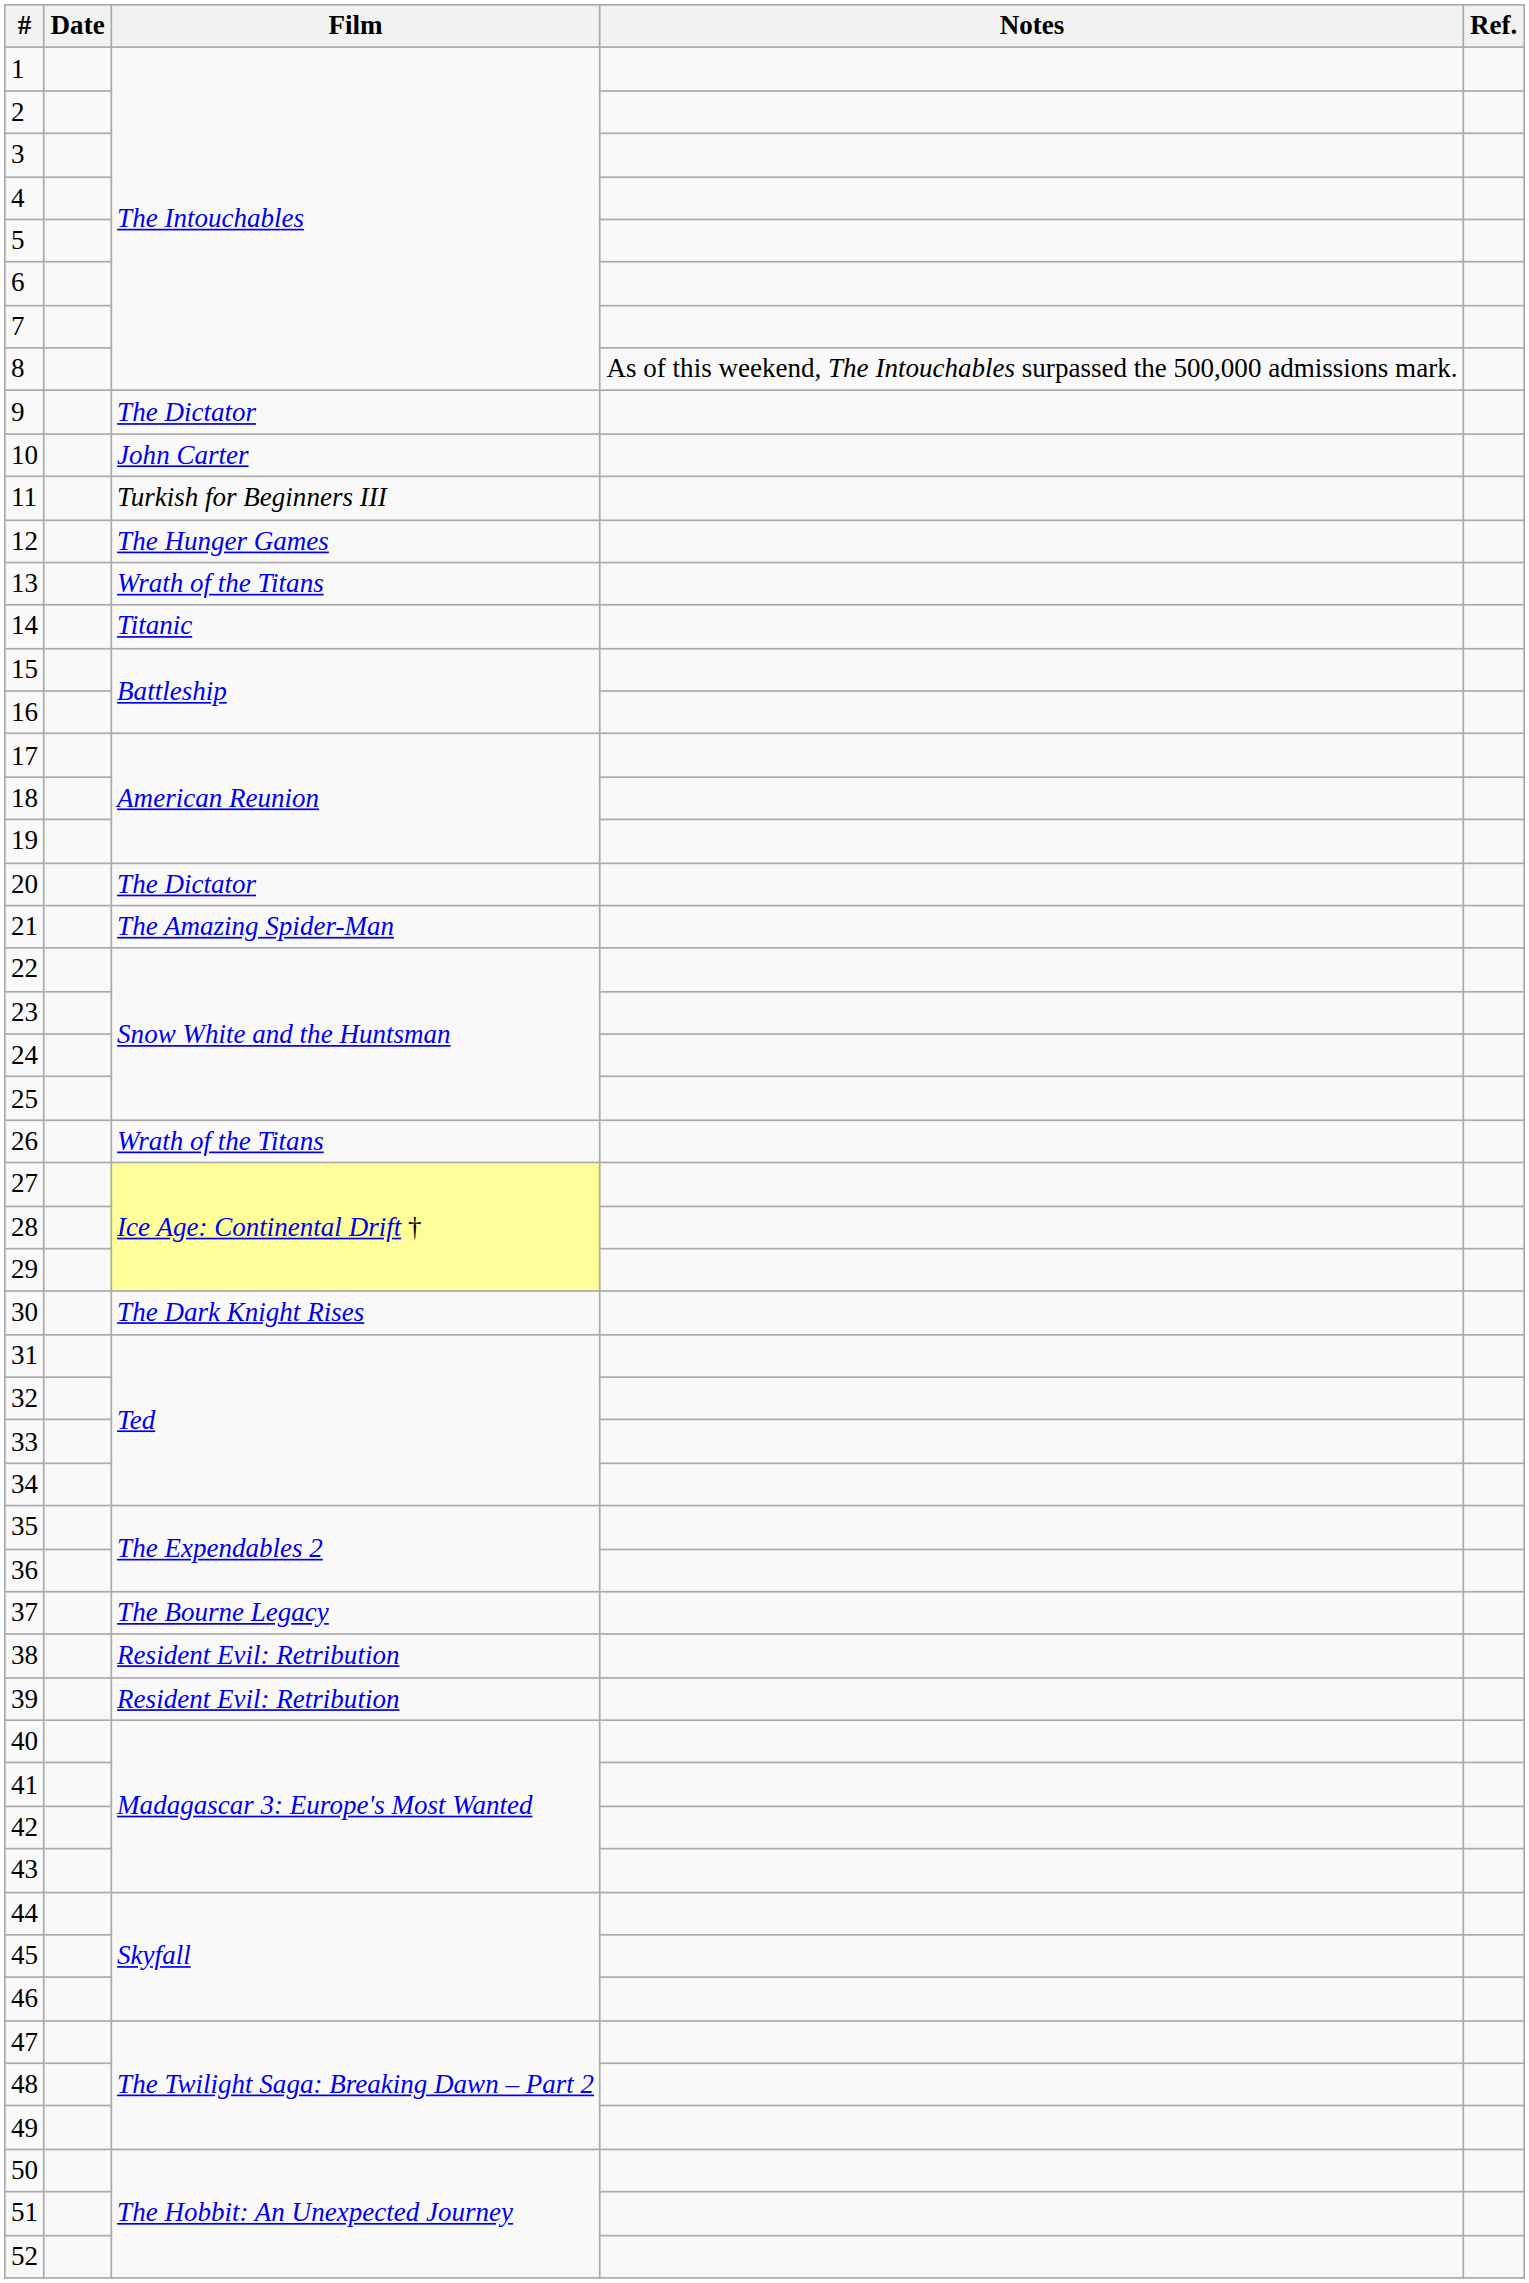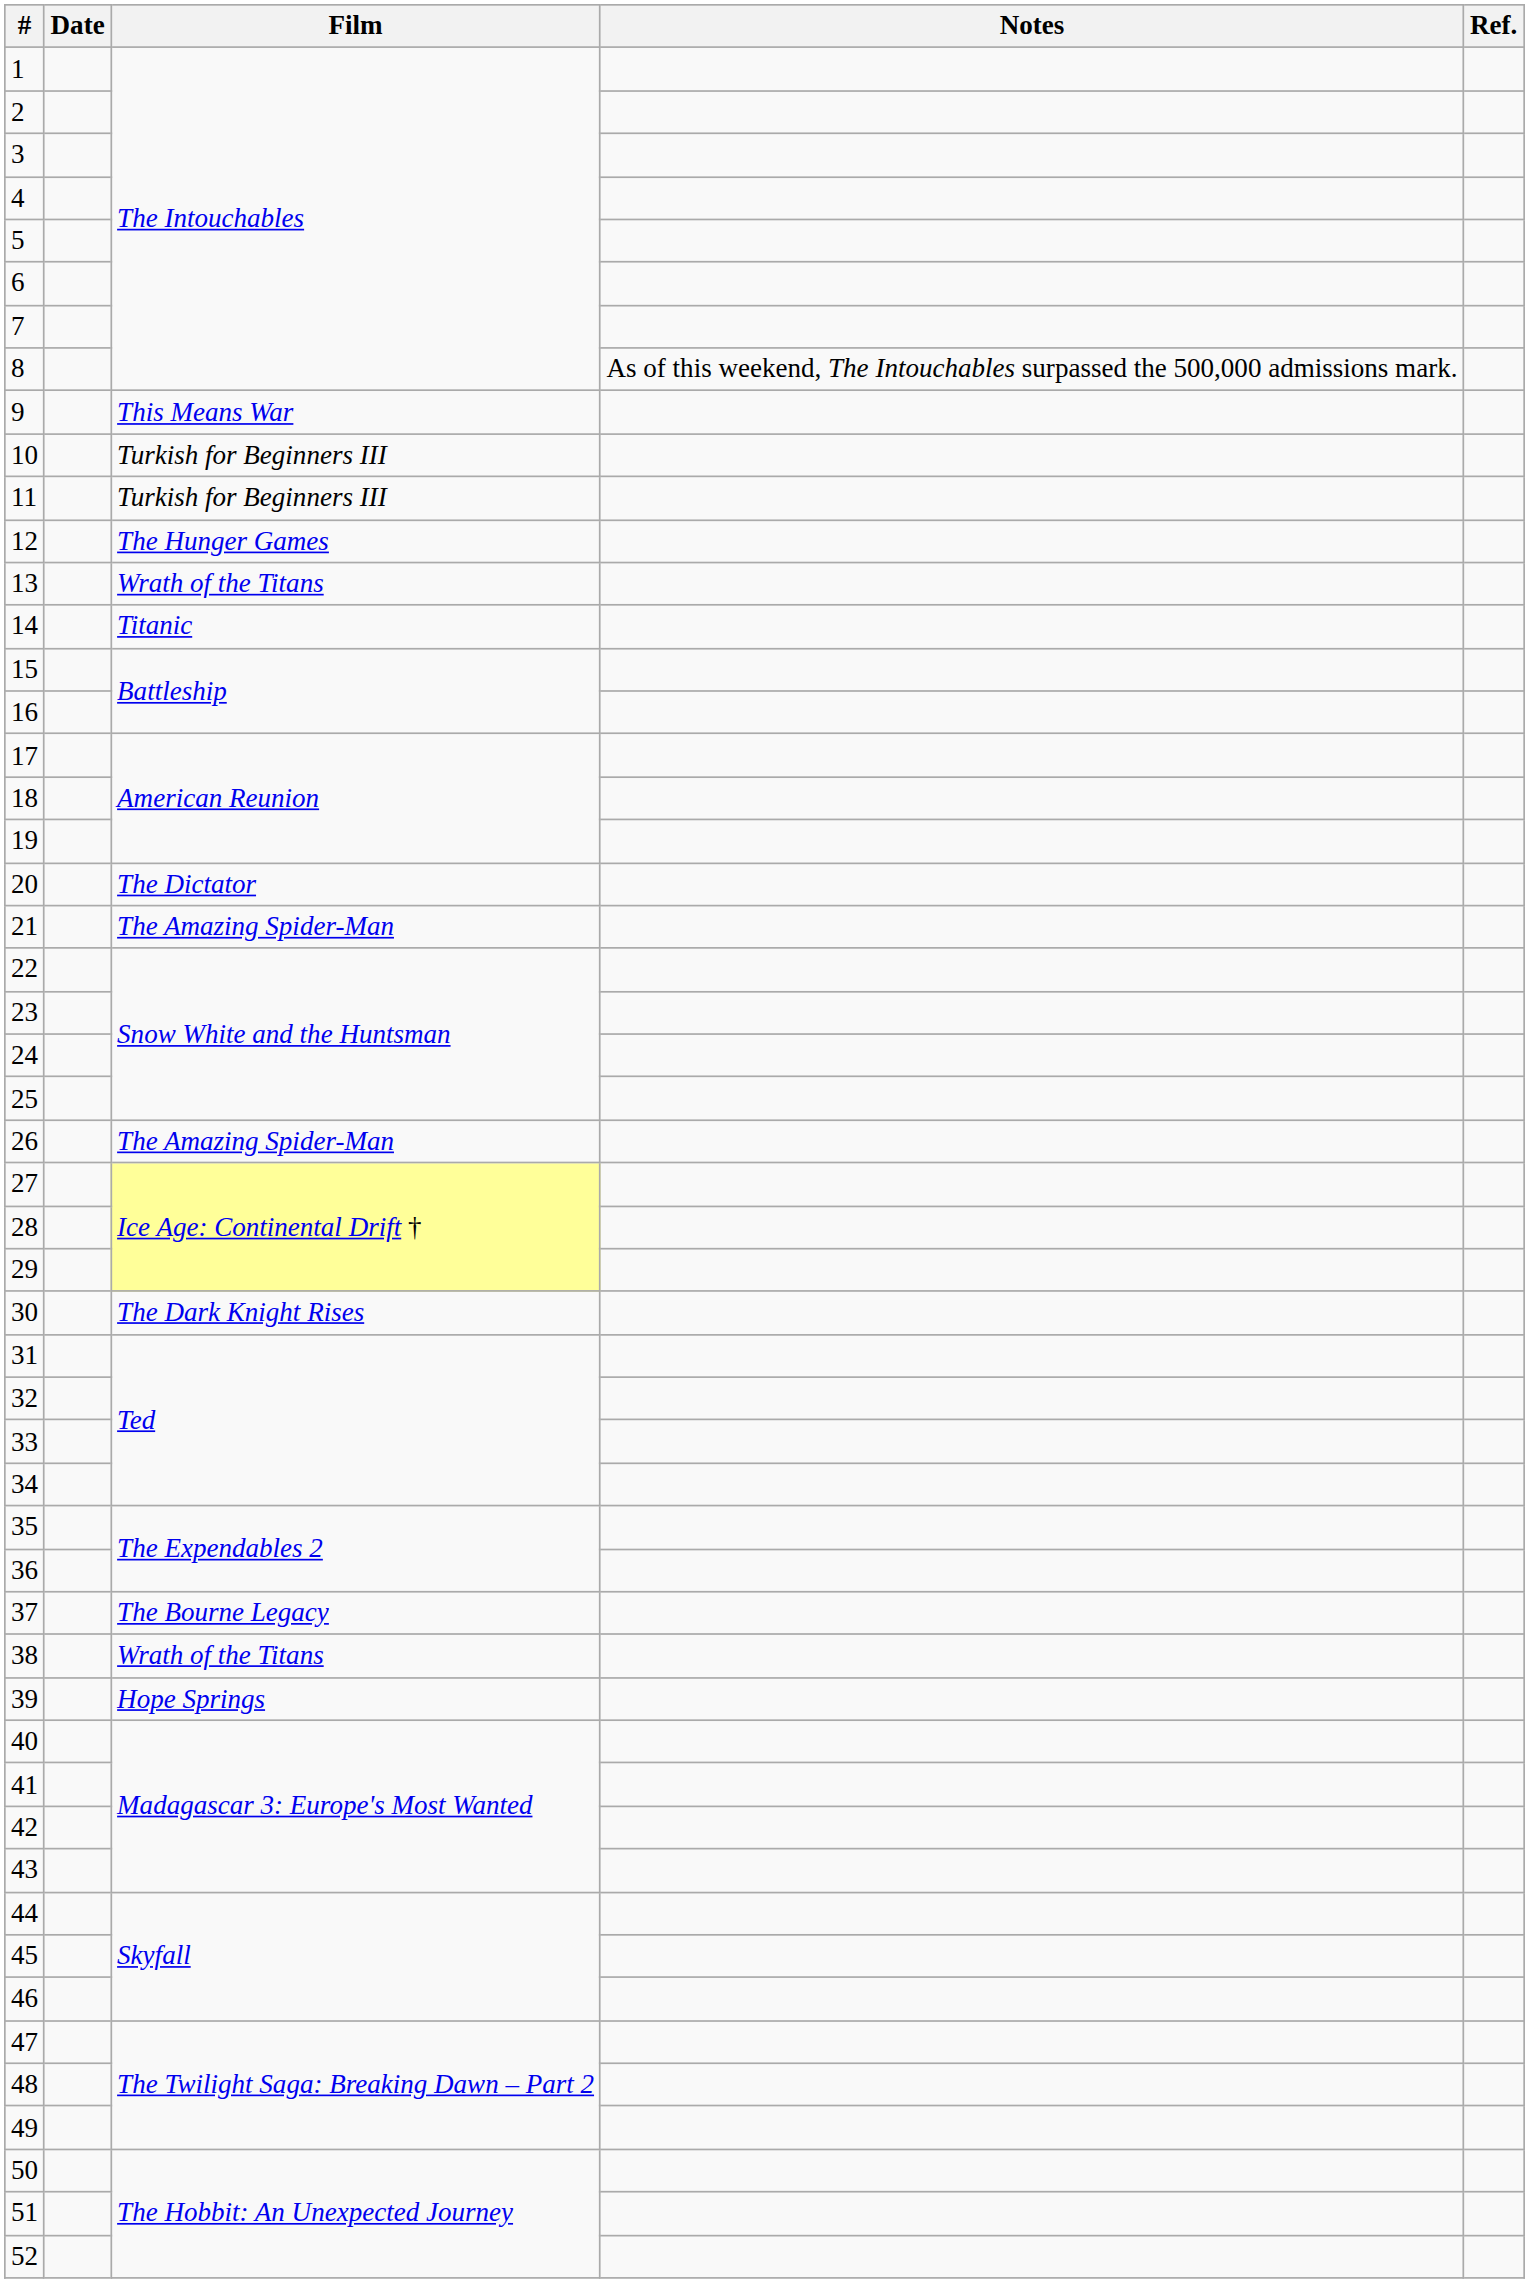 <table class="wikitable sortable">
 <tr>
 <th>#</th>
 <th>Date</th>
 <th>Film</th>
 <th>Notes</th>
 <th>Ref.</th>
 </tr>
 <tr>
 <td>1</td>
 <td></td>
 <td rowspan="8"><em><a href='#'>The Intouchables</a></em></td>
 <td></td>
 <td></td>
 </tr>
 <tr>
 <td>2</td>
 <td></td>
 <td></td>
 <td></td>
 </tr>
 <tr>
 <td>3</td>
 <td></td>
 <td></td>
 <td></td>
 </tr>
 <tr>
 <td>4</td>
 <td></td>
 <td></td>
 <td></td>
 </tr>
 <tr>
 <td>5</td>
 <td></td>
 <td></td>
 <td></td>
 </tr>
 <tr>
 <td>6</td>
 <td></td>
 <td></td>
 <td></td>
 </tr>
 <tr>
 <td>7</td>
 <td></td>
 <td></td>
 <td></td>
 </tr>
 <tr>
 <td>8</td>
 <td></td>
 <td>As of this weekend, <em>The Intouchables</em> surpassed the 500,000 admissions mark.</td>
 <td></td>
 </tr>
 <tr>
 <td>9</td>
 <td></td>
-<td rowspan="1"><em><a href='#'>The Dictator</a></em></td>
+<td rowspan="1"><em><a href='#'>This Means War</a></em></td>
 <td></td>
 <td></td>
 </tr>
 <tr>
 <td>10</td>
 <td></td>
-<td rowspan="1"><em><a href='#'>John Carter</a></em></td>
+<td rowspan="1"><em>Turkish for Beginners III</em></td>
 <td></td>
 <td></td>
 </tr>
 <tr>
 <td>11</td>
 <td></td>
 <td rowspan="1"><em>Turkish for Beginners III</em></td>
 <td></td>
 <td></td>
 </tr>
 <tr>
 <td>12</td>
 <td></td>
 <td rowspan="1"><em><a href='#'>The Hunger Games</a></em></td>
 <td></td>
 <td></td>
 </tr>
 <tr>
 <td>13</td>
 <td></td>
 <td rowspan="1"><em><a href='#'>Wrath of the Titans</a></em></td>
 <td></td>
 <td></td>
 </tr>
 <tr>
 <td>14</td>
 <td></td>
 <td rowspan="1"><em><a href='#'>Titanic</a></em></td>
 <td></td>
 <td></td>
 </tr>
 <tr>
 <td>15</td>
 <td></td>
 <td rowspan="2"><em><a href='#'>Battleship</a></em></td>
 <td></td>
 <td></td>
 </tr>
 <tr>
 <td>16</td>
 <td></td>
 <td></td>
 <td></td>
 </tr>
 <tr>
 <td>17</td>
 <td></td>
 <td rowspan="3"><em><a href='#'>American Reunion</a></em></td>
 <td></td>
 <td></td>
 </tr>
 <tr>
 <td>18</td>
 <td></td>
 <td></td>
 <td></td>
 </tr>
 <tr>
 <td>19</td>
 <td></td>
 <td></td>
 <td></td>
 </tr>
 <tr>
 <td>20</td>
 <td></td>
 <td rowspan="1"><em><a href='#'>The Dictator</a></em></td>
 <td></td>
 <td></td>
 </tr>
 <tr>
 <td>21</td>
 <td></td>
 <td rowspan="1"><em><a href='#'>The Amazing Spider-Man</a></em></td>
 <td></td>
 <td></td>
 </tr>
 <tr>
 <td>22</td>
 <td></td>
 <td rowspan="4"><em><a href='#'>Snow White and the Huntsman</a></em></td>
 <td></td>
 <td></td>
 </tr>
 <tr>
 <td>23</td>
 <td></td>
 <td></td>
 <td></td>
 </tr>
 <tr>
 <td>24</td>
 <td></td>
 <td></td>
 <td></td>
 </tr>
 <tr>
 <td>25</td>
 <td></td>
 <td></td>
 <td></td>
 </tr>
 <tr>
 <td>26</td>
 <td></td>
-<td rowspan="1"><em><a href='#'>Wrath of the Titans</a></em></td>
+<td rowspan="1"><em><a href='#'>The Amazing Spider-Man</a></em></td>
 <td></td>
 <td></td>
 </tr>
 <tr>
 <td>27</td>
 <td></td>
 <td rowspan="3" style="background-color:#FFFF99"><em><a href='#'>Ice Age: Continental Drift</a></em> †</td>
 <td></td>
 <td></td>
 </tr>
 <tr>
 <td>28</td>
 <td></td>
 <td></td>
 <td></td>
 </tr>
 <tr>
 <td>29</td>
 <td></td>
 <td></td>
 <td></td>
 </tr>
 <tr>
 <td>30</td>
 <td></td>
 <td rowspan="1"><em><a href='#'>The Dark Knight Rises</a></em></td>
 <td></td>
 <td></td>
 </tr>
 <tr>
 <td>31</td>
 <td></td>
 <td rowspan="4"><em><a href='#'>Ted</a></em></td>
 <td></td>
 <td></td>
 </tr>
 <tr>
 <td>32</td>
 <td></td>
 <td></td>
 <td></td>
 </tr>
 <tr>
 <td>33</td>
 <td></td>
 <td></td>
 <td></td>
 </tr>
 <tr>
 <td>34</td>
 <td></td>
 <td></td>
 <td></td>
 </tr>
 <tr>
 <td>35</td>
 <td></td>
 <td rowspan="2"><em><a href='#'>The Expendables 2</a></em></td>
 <td></td>
 <td></td>
 </tr>
 <tr>
 <td>36</td>
 <td></td>
 <td></td>
 <td></td>
 </tr>
 <tr>
 <td>37</td>
 <td></td>
 <td rowspan="1"><em><a href='#'>The Bourne Legacy</a></em></td>
 <td></td>
 <td></td>
 </tr>
 <tr>
 <td>38</td>
 <td></td>
-<td rowspan="1"><em><a href='#'>Resident Evil: Retribution</a></em></td>
+<td rowspan="1"><em><a href='#'>Wrath of the Titans</a></em></td>
 <td></td>
 <td></td>
 </tr>
 <tr>
 <td>39</td>
 <td></td>
-<td rowspan="1"><em><a href='#'>Resident Evil: Retribution</a></em></td>
+<td rowspan="1"><em><a href='#'>Hope Springs</a></em></td>
 <td></td>
 <td></td>
 </tr>
 <tr>
 <td>40</td>
 <td></td>
 <td rowspan="4"><em><a href='#'>Madagascar 3: Europe's Most Wanted</a></em></td>
 <td></td>
 <td></td>
 </tr>
 <tr>
 <td>41</td>
 <td></td>
 <td></td>
 <td></td>
 </tr>
 <tr>
 <td>42</td>
 <td></td>
 <td></td>
 <td></td>
 </tr>
 <tr>
 <td>43</td>
 <td></td>
 <td></td>
 <td></td>
 </tr>
 <tr>
 <td>44</td>
 <td></td>
 <td rowspan="3"><em><a href='#'>Skyfall</a></em></td>
 <td></td>
 <td></td>
 </tr>
 <tr>
 <td>45</td>
 <td></td>
 <td></td>
 <td></td>
 </tr>
 <tr>
 <td>46</td>
 <td></td>
 <td></td>
 <td></td>
 </tr>
 <tr>
 <td>47</td>
 <td></td>
 <td rowspan="3"><em><a href='#'>The Twilight Saga: Breaking Dawn – Part 2</a></em></td>
 <td></td>
 <td></td>
 </tr>
 <tr>
 <td>48</td>
 <td></td>
 <td></td>
 <td></td>
 </tr>
 <tr>
 <td>49</td>
 <td></td>
 <td></td>
 <td></td>
 </tr>
 <tr>
 <td>50</td>
 <td></td>
 <td rowspan="3"><em><a href='#'>The Hobbit: An Unexpected Journey</a></em></td>
 <td></td>
 <td></td>
 </tr>
 <tr>
 <td>51</td>
 <td></td>
 <td></td>
 <td></td>
 </tr>
 <tr>
 <td>52</td>
 <td></td>
 <td></td>
 <td></td>
 </tr>
 </table>
